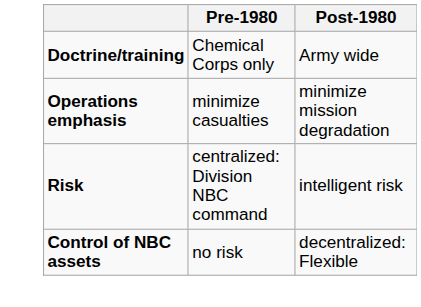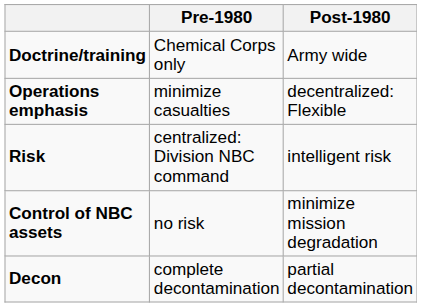 <table class="wikitable" style="width:350px; float:right;clear:right;margin:0 0 0.5em 1em;">
 <tr>
 <th style="width:7em;"></th>
 <th><strong>Pre-1980</strong></th>
 <th><strong>Post-1980</strong></th>
 </tr>
 <tr>
 <td><strong>Doctrine/training</strong></td>
 <td>Chemical Corps only</td>
 <td>Army wide</td>
 </tr>
 <tr>
 <td><strong>Operations emphasis</strong></td>
 <td>minimize casualties</td>
-<td>minimize mission degradation</td>
+<td>decentralized: Flexible</td>
 </tr>
 <tr>
 <td><strong>Risk</strong></td>
 <td>centralized: Division NBC command</td>
 <td>intelligent risk</td>
 </tr>
 <tr>
 <td><strong>Control of NBC assets</strong></td>
 <td>no risk</td>
-<td>decentralized: Flexible</td>
+<td>minimize mission degradation</td>
+</tr>
+<tr>
+<td><strong>Decon</strong></td>
+<td>complete decontamination</td>
+<td>partial decontamination</td>
 </tr>
 </table>
